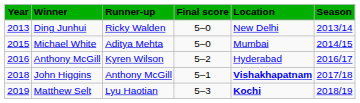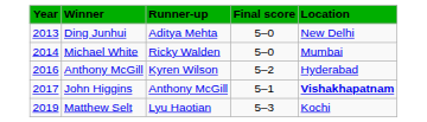 <table class="wikitable" style="margin: auto">
 <tr>
 <th style="text-align: center; background-color: #00af00">Year</th>
 <th style="text-align: left; background-color: #00af00">Winner</th>
 <th style="text-align: left; background-color: #00af00">Runner-up</th>
 <th style="text-align: left; background-color: #00af00">Final score</th>
 <th style="text-align: left; background-color: #00af00">Location</th>
-<th style="text-align: left; background-color: #00af00">Season</th>
 </tr>
 <tr>
 <td><a href='#'>2013</a></td>
 <td> <a href='#'>Ding Junhui</a></td>
+<td> <a href='#'>Aditya Mehta</a></td>
+<td style="text-align: center">5–0</td>
+<td><a href='#'>New Delhi</a></td>
+</tr>
+<tr>
+<td><a href='#'>2014</a></td>
+<td>  <a href='#'>Michael White</a></td>
 <td>  <a href='#'>Ricky Walden</a></td>
 <td style="text-align: center">5–0</td>
-<td><a href='#'>New Delhi</a></td>
-<td><a href='#'>2013/14</a></td>
-</tr>
-<tr>
-<td><a href='#'>2015</a></td>
-<td>  <a href='#'>Michael White</a></td>
-<td> <a href='#'>Aditya Mehta</a></td>
-<td style="text-align: center">5–0</td>
 <td><a href='#'>Mumbai</a></td>
-<td><a href='#'>2014/15</a></td>
 </tr>
 <tr>
 <td><a href='#'>2016</a></td>
 <td> <a href='#'>Anthony McGill</a></td>
 <td> <a href='#'>Kyren Wilson</a></td>
 <td style="text-align: center">5–2</td>
 <td><a href='#'>Hyderabad</a></td>
-<td><a href='#'>2016/17</a></td>
 </tr>
 <tr>
-<td><a href='#'>2018</a></td>
+<td><a href='#'>2017</a></td>
 <td> <a href='#'>John Higgins</a></td>
 <td> <a href='#'>Anthony McGill</a></td>
 <td style="text-align: center">5–1</td>
 <td><strong><a href='#'>Vishakhapatnam</a></strong></td>
-<td><a href='#'>2017/18</a></td>
 </tr>
 <tr>
 <td><a href='#'>2019</a></td>
 <td> <a href='#'>Matthew Selt</a></td>
 <td> <a href='#'>Lyu Haotian</a></td>
 <td style="text-align: center">5–3</td>
-<td><strong><a href='#'>Kochi</a></strong></td>
-<td><a href='#'>2018/19</a></td>
+<td><a href='#'>Kochi</a></td>
 </tr>
 </table>
